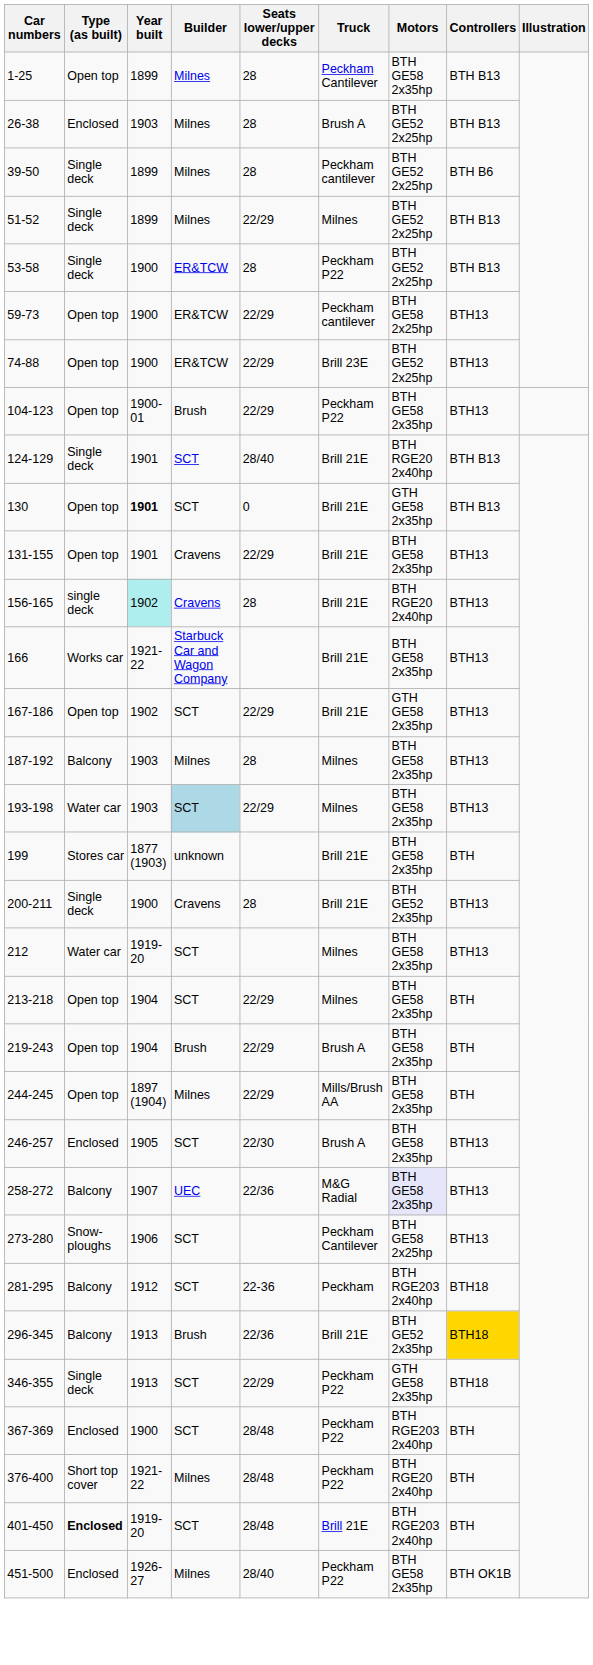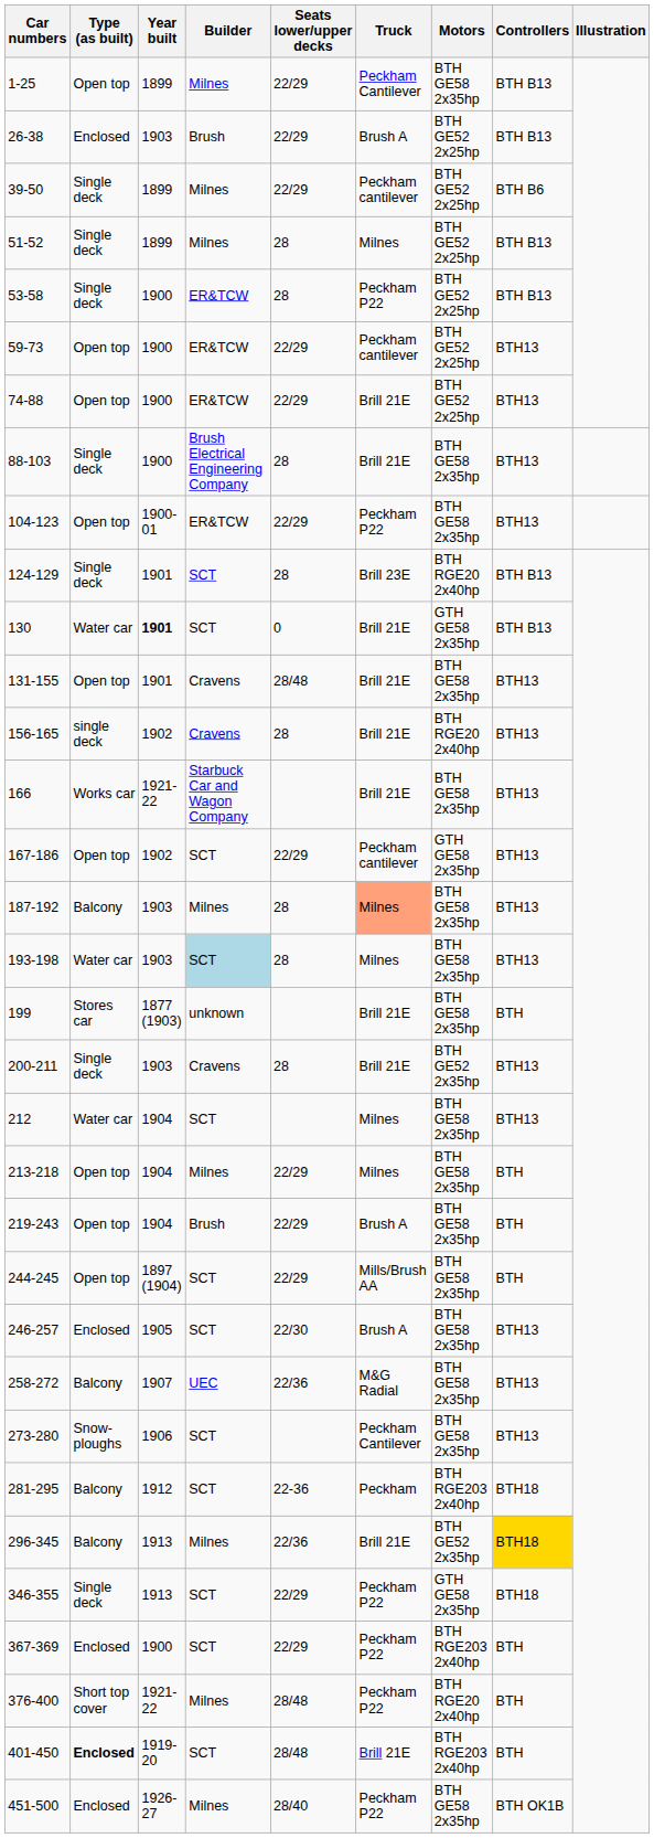 <table width="750" class="wikitable sortable">
 <tr>
 <th>Car numbers</th>
 <th>Type<br>(as built)</th>
 <th>Year built</th>
 <th>Builder</th>
 <th>Seats<br>lower/upper decks</th>
 <th>Truck</th>
 <th>Motors</th>
 <th>Controllers</th>
 <th>Illustration</th>
 </tr>
 <tr>
 <td>1-25</td>
 <td>Open top</td>
 <td>1899</td>
 <td><a href='#'>Milnes</a></td>
-<td>28</td>
+<td>22/29</td>
 <td><a href='#'>Peckham</a> Cantilever</td>
 <td>BTH GE58 2x35hp</td>
 <td>BTH B13</td>
 </tr>
 <tr>
 <td>26-38</td>
 <td>Enclosed</td>
 <td>1903</td>
-<td>Milnes</td>
-<td>28</td>
+<td>Brush</td>
+<td>22/29</td>
 <td>Brush A</td>
 <td>BTH GE52 2x25hp</td>
 <td>BTH B13</td>
 </tr>
 <tr>
 <td>39-50</td>
 <td>Single deck</td>
 <td>1899</td>
 <td>Milnes</td>
-<td>28</td>
+<td>22/29</td>
 <td>Peckham cantilever</td>
 <td>BTH GE52 2x25hp</td>
 <td>BTH B6</td>
 </tr>
 <tr>
 <td>51-52</td>
 <td>Single deck</td>
 <td>1899</td>
 <td>Milnes</td>
-<td>22/29</td>
+<td>28</td>
 <td>Milnes</td>
 <td>BTH GE52 2x25hp</td>
 <td>BTH B13</td>
 </tr>
 <tr>
 <td>53-58</td>
 <td>Single deck</td>
 <td>1900</td>
 <td><a href='#'>ER&TCW</a></td>
 <td>28</td>
 <td>Peckham P22</td>
 <td>BTH GE52 2x25hp</td>
 <td>BTH B13</td>
 </tr>
 <tr>
 <td>59-73</td>
 <td>Open top</td>
 <td>1900</td>
 <td>ER&TCW</td>
 <td>22/29</td>
 <td>Peckham cantilever</td>
-<td>BTH GE58 2x25hp</td>
+<td>BTH GE52 2x25hp</td>
 <td>BTH13</td>
 </tr>
 <tr>
 <td>74-88</td>
 <td>Open top</td>
 <td>1900</td>
 <td>ER&TCW</td>
 <td>22/29</td>
-<td>Brill 23E</td>
+<td>Brill 21E</td>
 <td>BTH GE52 2x25hp</td>
 <td>BTH13</td>
+</tr>
+<tr>
+<td>88-103</td>
+<td>Single deck</td>
+<td>1900</td>
+<td><a href='#'>Brush Electrical Engineering Company</a></td>
+<td>28</td>
+<td>Brill 21E</td>
+<td>BTH GE58 2x35hp</td>
+<td>BTH13</td>
+<td></td>
 </tr>
 <tr>
 <td>104-123</td>
 <td>Open top</td>
 <td>1900-01</td>
-<td>Brush</td>
+<td>ER&TCW</td>
 <td>22/29</td>
 <td>Peckham P22</td>
 <td>BTH GE58 2x35hp</td>
 <td>BTH13</td>
 <td></td>
 </tr>
 <tr>
 <td>124-129</td>
 <td>Single deck</td>
 <td>1901</td>
 <td><a href='#'>SCT</a></td>
-<td>28/40</td>
-<td>Brill 21E</td>
+<td>28</td>
+<td>Brill 23E</td>
 <td>BTH RGE20 2x40hp</td>
 <td>BTH B13</td>
 </tr>
 <tr>
 <td>130</td>
-<td>Open top</td>
+<td>Water car</td>
 <td><strong>1901</strong></td>
 <td>SCT</td>
 <td>0</td>
 <td>Brill 21E</td>
 <td>GTH GE58 2x35hp</td>
 <td>BTH B13</td>
 </tr>
 <tr>
 <td>131-155</td>
 <td>Open top</td>
 <td>1901</td>
 <td>Cravens</td>
-<td>22/29</td>
+<td>28/48</td>
 <td>Brill 21E</td>
 <td>BTH GE58 2x35hp</td>
 <td>BTH13</td>
 </tr>
 <tr>
 <td>156-165</td>
 <td>single deck</td>
-<td style="background: paleturquoise;">1902</td>
+<td>1902</td>
 <td><a href='#'>Cravens</a></td>
 <td>28</td>
 <td>Brill 21E</td>
 <td>BTH RGE20 2x40hp</td>
 <td>BTH13</td>
 </tr>
 <tr>
 <td>166</td>
 <td>Works car</td>
 <td>1921-22</td>
 <td><a href='#'>Starbuck Car and Wagon Company</a></td>
 <td></td>
 <td>Brill 21E</td>
 <td>BTH GE58 2x35hp</td>
 <td>BTH13</td>
 </tr>
 <tr>
 <td>167-186</td>
 <td>Open top</td>
 <td>1902</td>
 <td>SCT</td>
 <td>22/29</td>
-<td>Brill 21E</td>
+<td>Peckham cantilever</td>
 <td>GTH GE58 2x35hp</td>
 <td>BTH13</td>
 </tr>
 <tr>
 <td>187-192</td>
 <td>Balcony</td>
 <td>1903</td>
 <td>Milnes</td>
 <td>28</td>
-<td>Milnes</td>
+<td style="background: lightsalmon;">Milnes</td>
 <td>BTH GE58 2x35hp</td>
 <td>BTH13</td>
 </tr>
 <tr>
 <td>193-198</td>
 <td>Water car</td>
 <td>1903</td>
 <td style="background: lightblue;">SCT</td>
-<td>22/29</td>
+<td>28</td>
 <td>Milnes</td>
 <td>BTH GE58 2x35hp</td>
 <td>BTH13</td>
 </tr>
 <tr>
 <td>199</td>
 <td>Stores car</td>
 <td>1877 (1903)</td>
 <td>unknown</td>
 <td></td>
 <td>Brill 21E</td>
 <td>BTH GE58 2x35hp</td>
 <td>BTH</td>
 </tr>
 <tr>
 <td>200-211</td>
 <td>Single deck</td>
-<td>1900</td>
+<td>1903</td>
 <td>Cravens</td>
 <td>28</td>
 <td>Brill 21E</td>
 <td>BTH GE52 2x35hp</td>
 <td>BTH13</td>
 </tr>
 <tr>
 <td>212</td>
 <td>Water car</td>
-<td>1919-20</td>
+<td>1904</td>
 <td>SCT</td>
 <td></td>
 <td>Milnes</td>
 <td>BTH GE58 2x35hp</td>
 <td>BTH13</td>
 </tr>
 <tr>
 <td>213-218</td>
 <td>Open top</td>
 <td>1904</td>
-<td>SCT</td>
+<td>Milnes</td>
 <td>22/29</td>
 <td>Milnes</td>
 <td>BTH GE58 2x35hp</td>
 <td>BTH</td>
 </tr>
 <tr>
 <td>219-243</td>
 <td>Open top</td>
 <td>1904</td>
 <td>Brush</td>
 <td>22/29</td>
 <td>Brush A</td>
 <td>BTH GE58 2x35hp</td>
 <td>BTH</td>
 </tr>
 <tr>
 <td>244-245</td>
 <td>Open top</td>
 <td>1897 (1904)</td>
-<td>Milnes</td>
+<td>SCT</td>
 <td>22/29</td>
 <td>Mills/Brush AA</td>
 <td>BTH GE58 2x35hp</td>
 <td>BTH</td>
 </tr>
 <tr>
 <td>246-257</td>
 <td>Enclosed</td>
 <td>1905</td>
 <td>SCT</td>
 <td>22/30</td>
 <td>Brush A</td>
 <td>BTH GE58 2x35hp</td>
 <td>BTH13</td>
 </tr>
 <tr>
 <td>258-272</td>
 <td>Balcony</td>
 <td>1907</td>
 <td><a href='#'>UEC</a></td>
 <td>22/36</td>
 <td>M&G Radial</td>
-<td style="background: lavender;">BTH GE58 2x35hp</td>
+<td>BTH GE58 2x35hp</td>
 <td>BTH13</td>
 </tr>
 <tr>
 <td>273-280</td>
 <td>Snow-ploughs</td>
 <td>1906</td>
 <td>SCT</td>
 <td></td>
 <td>Peckham Cantilever</td>
-<td>BTH GE58 2x25hp</td>
+<td>BTH GE58 2x35hp</td>
 <td>BTH13</td>
 </tr>
 <tr>
 <td>281-295</td>
 <td>Balcony</td>
 <td>1912</td>
 <td>SCT</td>
 <td>22-36</td>
 <td>Peckham</td>
 <td>BTH RGE203 2x40hp</td>
 <td>BTH18</td>
 </tr>
 <tr>
 <td>296-345</td>
 <td>Balcony</td>
 <td>1913</td>
-<td>Brush</td>
+<td>Milnes</td>
 <td>22/36</td>
 <td>Brill 21E</td>
 <td>BTH GE52 2x35hp</td>
 <td style="background: gold;">BTH18</td>
 </tr>
 <tr>
 <td>346-355</td>
 <td>Single deck</td>
 <td>1913</td>
 <td>SCT</td>
 <td>22/29</td>
 <td>Peckham P22</td>
 <td>GTH GE58 2x35hp</td>
 <td>BTH18</td>
 </tr>
 <tr>
 <td>367-369</td>
 <td>Enclosed</td>
 <td>1900</td>
 <td>SCT</td>
-<td>28/48</td>
+<td>22/29</td>
 <td>Peckham P22</td>
 <td>BTH RGE203 2x40hp</td>
 <td>BTH</td>
 </tr>
 <tr>
 <td>376-400</td>
 <td>Short top cover</td>
 <td>1921-22</td>
 <td>Milnes</td>
 <td>28/48</td>
 <td>Peckham P22</td>
 <td>BTH RGE20 2x40hp</td>
 <td>BTH</td>
 </tr>
 <tr>
 <td>401-450</td>
 <td><strong>Enclosed</strong></td>
 <td>1919-20</td>
 <td>SCT</td>
 <td>28/48</td>
 <td><a href='#'>Brill</a> 21E</td>
 <td>BTH RGE203 2x40hp</td>
 <td>BTH</td>
 </tr>
 <tr>
 <td>451-500</td>
 <td>Enclosed</td>
 <td>1926-27</td>
 <td>Milnes</td>
 <td>28/40</td>
 <td>Peckham P22</td>
 <td>BTH GE58 2x35hp</td>
 <td>BTH OK1B</td>
 </tr>
 </table>
